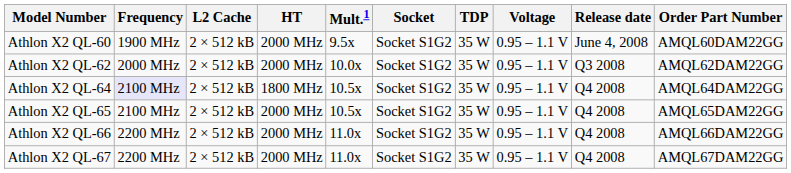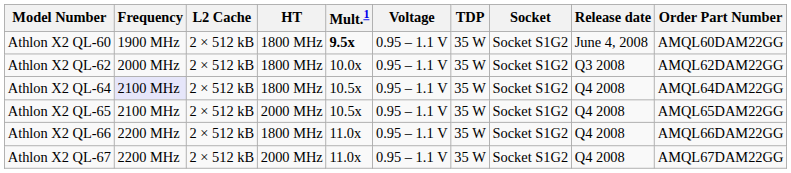 <table class="wikitable">
 <tr>
 <th>Model Number</th>
 <th>Frequency</th>
 <th>L2 Cache</th>
 <th>HT</th>
 <th>Mult.<sup><a href='#'>1</a></sup></th>
+<th>Voltage</th>
+<th>TDP</th>
 <th>Socket</th>
-<th>TDP</th>
-<th>Voltage</th>
 <th>Release date</th>
 <th>Order Part Number</th>
 </tr>
 <tr>
 <td>Athlon X2 QL-60</td>
 <td>1900 MHz</td>
 <td>2 × 512 kB</td>
-<td>2000 MHz</td>
-<td>9.5x</td>
+<td>1800 MHz</td>
+<td><strong>9.5x</strong></td>
+<td>0.95 – 1.1 V</td>
+<td>35 W</td>
 <td>Socket S1G2</td>
-<td>35 W</td>
-<td>0.95 – 1.1 V</td>
 <td>June 4, 2008</td>
 <td>AMQL60DAM22GG</td>
 </tr>
 <tr>
 <td>Athlon X2 QL-62</td>
 <td>2000 MHz</td>
 <td>2 × 512 kB</td>
-<td>2000 MHz</td>
+<td>1800 MHz</td>
 <td>10.0x</td>
+<td>0.95 – 1.1 V</td>
+<td>35 W</td>
 <td>Socket S1G2</td>
-<td>35 W</td>
-<td>0.95 – 1.1 V</td>
 <td>Q3 2008</td>
 <td>AMQL62DAM22GG</td>
 </tr>
 <tr>
 <td>Athlon X2 QL-64</td>
 <td style="background: lavender;">2100 MHz</td>
 <td>2 × 512 kB</td>
 <td>1800 MHz</td>
 <td>10.5x</td>
+<td>0.95 – 1.1 V</td>
+<td>35 W</td>
 <td>Socket S1G2</td>
-<td>35 W</td>
-<td>0.95 – 1.1 V</td>
 <td>Q4 2008</td>
 <td>AMQL64DAM22GG</td>
 </tr>
 <tr>
 <td>Athlon X2 QL-65</td>
 <td>2100 MHz</td>
 <td>2 × 512 kB</td>
 <td>2000 MHz</td>
 <td>10.5x</td>
+<td>0.95 – 1.1 V</td>
+<td>35 W</td>
 <td>Socket S1G2</td>
-<td>35 W</td>
-<td>0.95 – 1.1 V</td>
 <td>Q4 2008</td>
 <td>AMQL65DAM22GG</td>
 </tr>
 <tr>
 <td>Athlon X2 QL-66</td>
 <td>2200 MHz</td>
 <td>2 × 512 kB</td>
-<td>2000 MHz</td>
+<td>1800 MHz</td>
 <td>11.0x</td>
+<td>0.95 – 1.1 V</td>
+<td>35 W</td>
 <td>Socket S1G2</td>
-<td>35 W</td>
-<td>0.95 – 1.1 V</td>
 <td>Q4 2008</td>
 <td>AMQL66DAM22GG</td>
 </tr>
 <tr>
 <td>Athlon X2 QL-67</td>
 <td>2200 MHz</td>
 <td>2 × 512 kB</td>
 <td>2000 MHz</td>
 <td>11.0x</td>
+<td>0.95 – 1.1 V</td>
+<td>35 W</td>
 <td>Socket S1G2</td>
-<td>35 W</td>
-<td>0.95 – 1.1 V</td>
 <td>Q4 2008</td>
 <td>AMQL67DAM22GG</td>
 </tr>
 </table>
